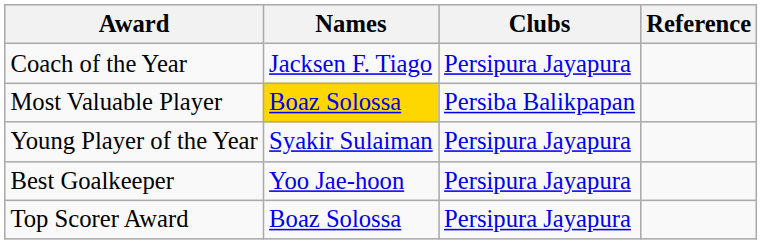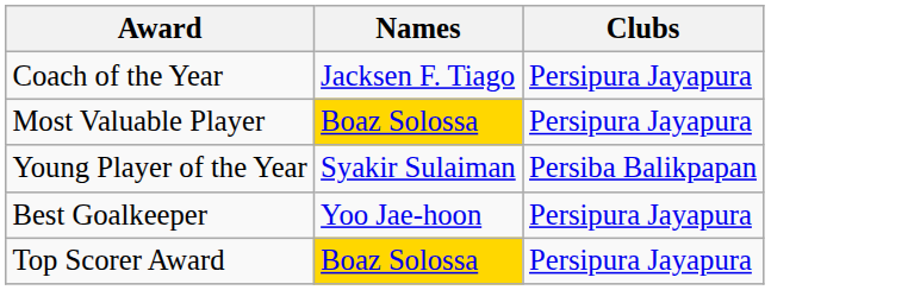 <table class="wikitable">
 <tr>
 <th colspan="1">Award</th>
 <th colspan="1">Names</th>
 <th colspan="1">Clubs</th>
-<th rowspan="1">Reference</th>
 </tr>
 <tr>
 <td>Coach of the Year</td>
 <td> <a href='#'>Jacksen F. Tiago</a></td>
 <td><a href='#'>Persipura Jayapura</a></td>
-<td></td>
 </tr>
 <tr>
 <td>Most Valuable Player</td>
 <td style="background: gold;"> <a href='#'>Boaz Solossa</a></td>
-<td><a href='#'>Persiba Balikpapan</a></td>
-<td></td>
+<td><a href='#'>Persipura Jayapura</a></td>
 </tr>
 <tr>
 <td>Young Player of the Year</td>
 <td> <a href='#'>Syakir Sulaiman</a></td>
-<td><a href='#'>Persipura Jayapura</a></td>
-<td></td>
+<td><a href='#'>Persiba Balikpapan</a></td>
 </tr>
 <tr>
 <td>Best Goalkeeper</td>
 <td> <a href='#'>Yoo Jae-hoon</a></td>
 <td><a href='#'>Persipura Jayapura</a></td>
-<td></td>
 </tr>
 <tr>
 <td>Top Scorer Award</td>
-<td> <a href='#'>Boaz Solossa</a></td>
+<td style="background: gold;"> <a href='#'>Boaz Solossa</a></td>
 <td><a href='#'>Persipura Jayapura</a></td>
-<td></td>
 </tr>
 </table>
